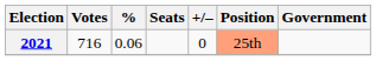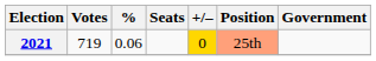 <table class="wikitable" style="text-align: center;">
 <tr>
 <th>Election</th>
 <th>Votes</th>
 <th>%</th>
 <th>Seats</th>
 <th>+/–</th>
 <th>Position</th>
 <th>Government</th>
 </tr>
 <tr>
 <th rowspan="1"><a href='#'>2021</a></th>
-<td rowspan="1">716</td>
+<td rowspan="1">719</td>
 <td rowspan="1">0.06</td>
 <td rowspan="1"></td>
-<td rowspan="1"> 0</td>
+<td rowspan="1" style="background: gold;"> 0</td>
 <td rowspan="1" style="background: lightsalmon;"> 25th</td>
 <td></td>
 </tr>
 <tr>
 </tr>
 </table>
